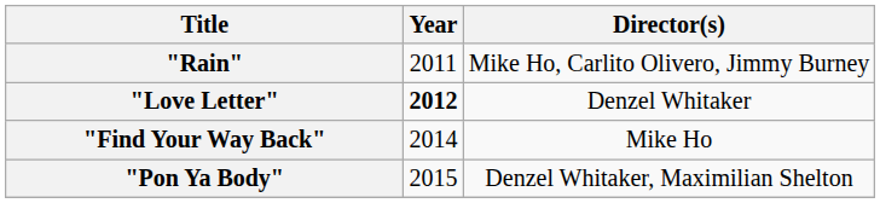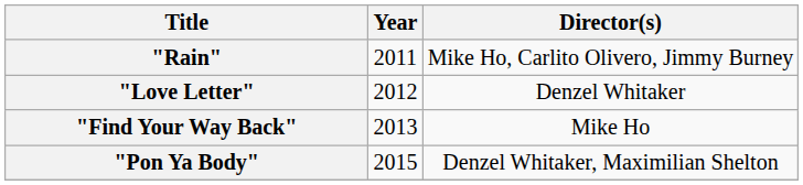 <table class="wikitable plainrowheaders" style="text-align:center;">
 <tr>
 <th style="width:16em;">Title</th>
 <th>Year</th>
 <th>Director(s)</th>
 </tr>
 <tr>
 <th scope="row">"Rain" </th>
 <td rowspan="1">2011</td>
 <td>Mike Ho, Carlito Olivero, Jimmy Burney</td>
 </tr>
 <tr>
 <th scope="row">"Love Letter" </th>
-<td rowspan="1"><strong>2012</strong></td>
+<td rowspan="1">2012</td>
 <td>Denzel Whitaker</td>
 </tr>
 <tr>
 <th scope="row">"Find Your Way Back"</th>
-<td rowspan="1">2014</td>
+<td rowspan="1">2013</td>
 <td>Mike Ho</td>
 </tr>
 <tr>
 <th scope="row">"Pon Ya Body"</th>
 <td rowspan="1">2015</td>
 <td>Denzel Whitaker, Maximilian Shelton</td>
 </tr>
 <tr>
 </tr>
 </table>
